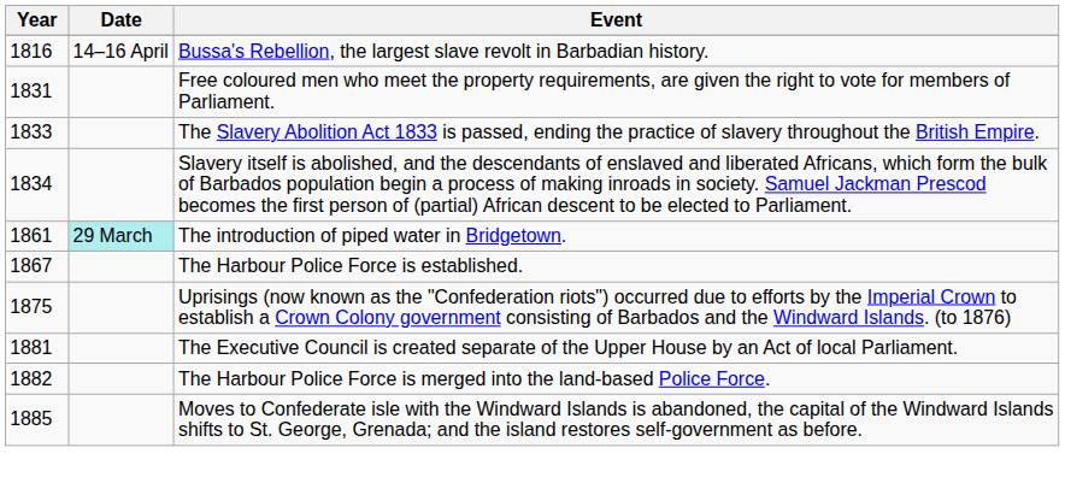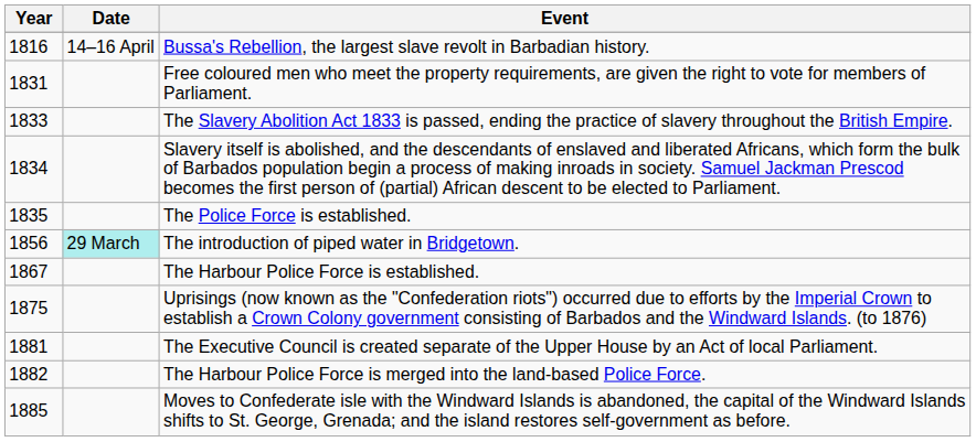 <table class="wikitable" width="100%">
 <tr>
 <th style="width:6%">Year</th>
 <th style="width:10%">Date</th>
 <th>Event</th>
 </tr>
 <tr>
 </tr>
 <tr>
 <td>1816</td>
 <td>14–16 April</td>
 <td><a href='#'>Bussa's Rebellion</a>, the largest slave revolt in Barbadian history.</td>
 </tr>
 <tr>
 <td>1831</td>
 <td></td>
 <td>Free coloured men who meet the property requirements, are given the right to vote for members of Parliament.</td>
 </tr>
 <tr>
 <td>1833</td>
 <td></td>
 <td>The <a href='#'>Slavery Abolition Act 1833</a> is passed, ending the practice of slavery throughout the <a href='#'>British Empire</a>.</td>
 </tr>
 <tr>
 <td>1834</td>
 <td></td>
 <td>Slavery itself is abolished, and the descendants of enslaved and liberated Africans, which form the bulk of Barbados population begin a process of making inroads in society. <a href='#'>Samuel Jackman Prescod</a> becomes the first person of (partial) African descent to be elected to Parliament.</td>
 </tr>
 <tr>
-<td>1861</td>
+<td>1835</td>
+<td></td>
+<td>The <a href='#'>Police Force</a> is established.</td>
+</tr>
+<tr>
+<td>1856</td>
 <td style="background: paleturquoise;">29 March</td>
 <td>The introduction of piped water in <a href='#'>Bridgetown</a>.</td>
 </tr>
 <tr>
 <td>1867</td>
 <td></td>
 <td>The Harbour Police Force is established.</td>
 </tr>
 <tr>
 <td>1875</td>
 <td></td>
 <td>Uprisings (now known as the "Confederation riots") occurred due to efforts by the <a href='#'>Imperial Crown</a> to establish a <a href='#'>Crown Colony government</a> consisting of Barbados and the <a href='#'>Windward Islands</a>. (to 1876)</td>
 </tr>
 <tr>
 <td>1881</td>
 <td></td>
 <td>The Executive Council is created separate of the Upper House by an Act of local Parliament.</td>
 </tr>
 <tr>
 <td>1882</td>
 <td></td>
 <td>The Harbour Police Force is merged into the land-based <a href='#'>Police Force</a>.</td>
 </tr>
 <tr>
 <td>1885</td>
 <td></td>
 <td>Moves to Confederate isle with the Windward Islands is abandoned, the capital of the Windward Islands shifts to St. George, Grenada; and the island restores self-government as before.</td>
 </tr>
 </table>
